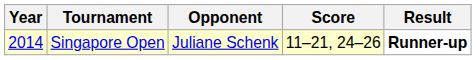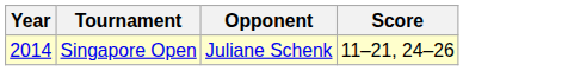 <table class="sortable wikitable" style="font-size: 90%;">
 <tr>
 <th>Year</th>
 <th>Tournament</th>
 <th>Opponent</th>
 <th>Score</th>
-<th>Result</th>
 </tr>
 <tr style="background:#FFFFCC">
 <td align="center"><a href='#'>2014</a></td>
 <td align="left"><a href='#'>Singapore Open</a></td>
 <td align="left"> <a href='#'>Juliane Schenk</a></td>
 <td align="left">11–21, 24–26</td>
-<td style="text-align: left; background:white"> <strong>Runner-up</strong></td>
 </tr>
 </table>
